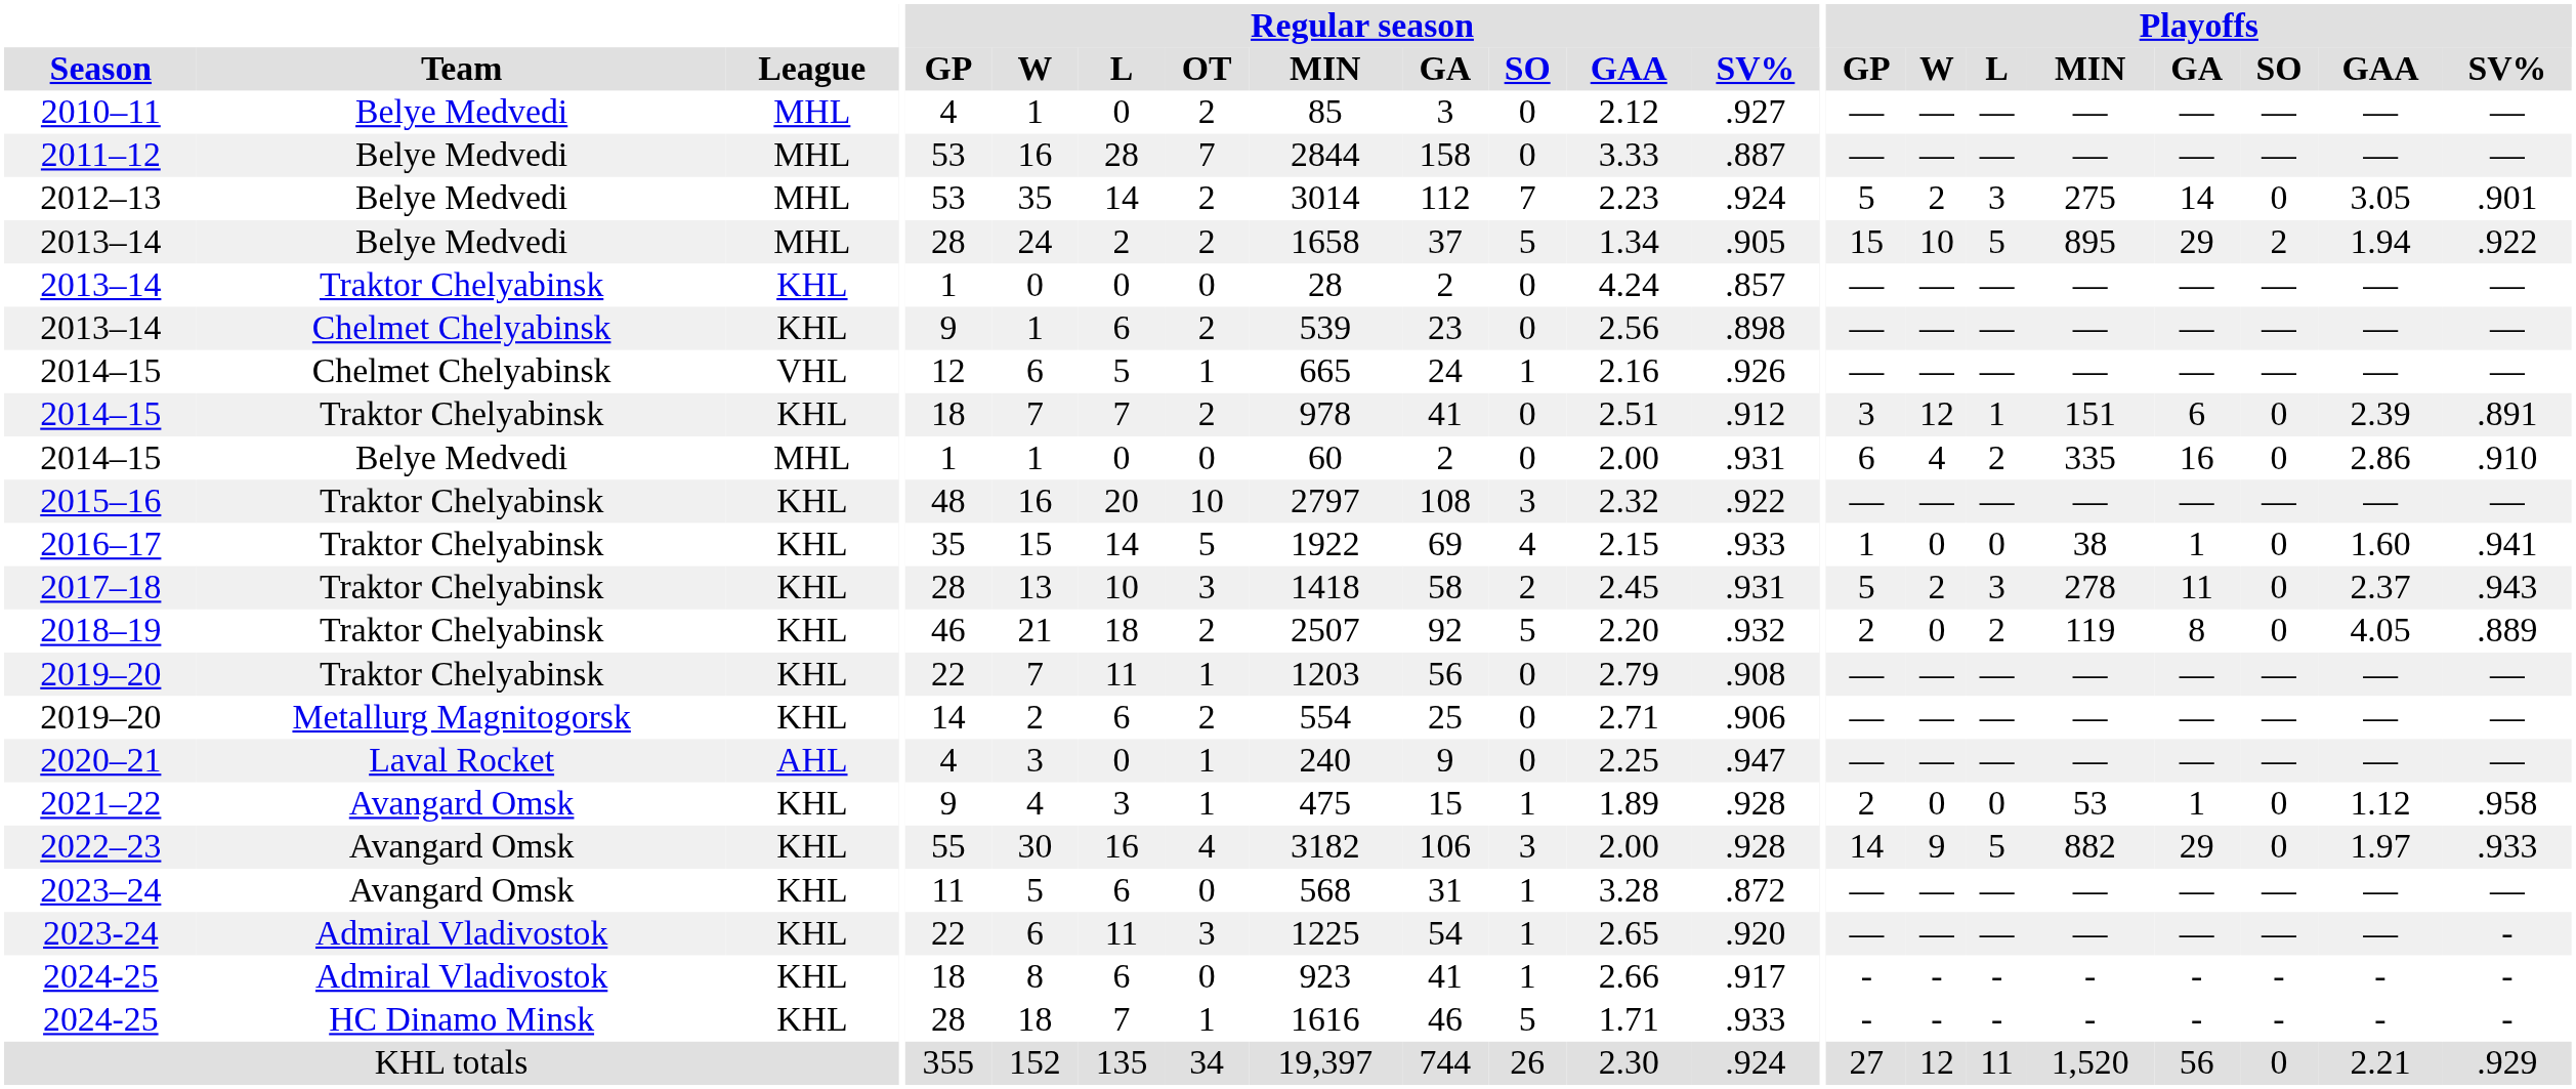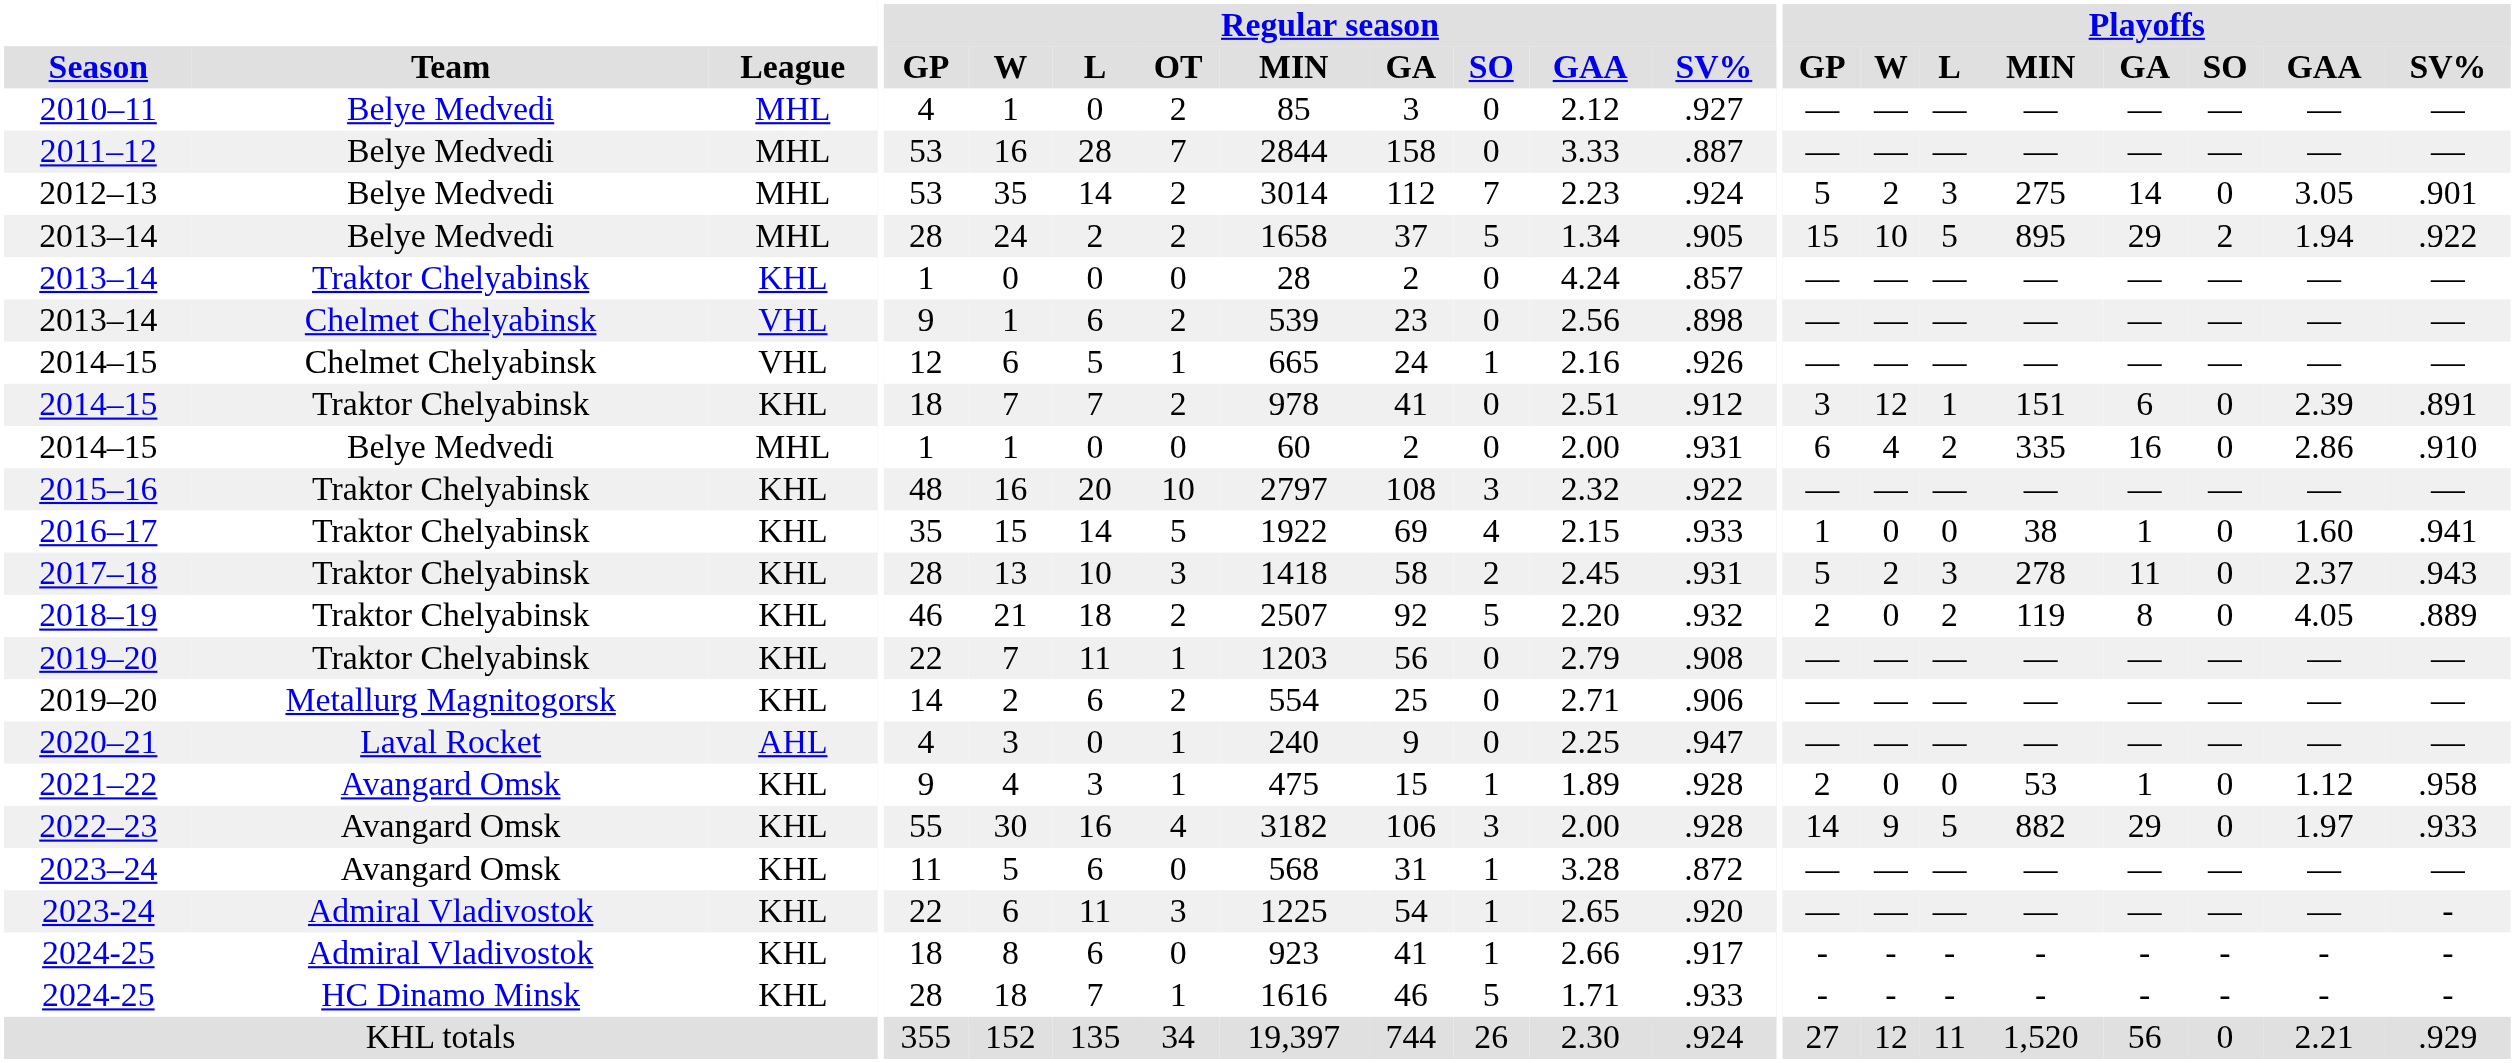 <table border="0" cellpadding="1" cellspacing="0" style="text-align:center; width:75%;">
 <tr bgcolor="#e0e0e0">
 <th colspan="3" bgcolor="#ffffff"></th>
 <th rowspan="99" bgcolor="#ffffff"></th>
 <th colspan="9" bgcolor="#e0e0e0"><a href='#'>Regular season</a></th>
 <th rowspan="99" bgcolor="#ffffff"></th>
 <th colspan="8" bgcolor="#e0e0e0"><a href='#'>Playoffs</a></th>
 </tr>
 <tr bgcolor="#e0e0e0">
 <th><a href='#'>Season</a></th>
 <th>Team</th>
 <th>League</th>
 <th>GP</th>
 <th>W</th>
 <th>L</th>
 <th>OT</th>
 <th>MIN</th>
 <th>GA</th>
 <th><a href='#'>SO</a></th>
 <th><a href='#'>GAA</a></th>
 <th><a href='#'>SV%</a></th>
 <th>GP</th>
 <th>W</th>
 <th>L</th>
 <th>MIN</th>
 <th>GA</th>
 <th>SO</th>
 <th>GAA</th>
 <th>SV%</th>
 </tr>
 <tr>
 <td><a href='#'>2010–11</a></td>
 <td><a href='#'>Belye Medvedi</a></td>
 <td><a href='#'>MHL</a></td>
 <td>4</td>
 <td>1</td>
 <td>0</td>
 <td>2</td>
 <td>85</td>
 <td>3</td>
 <td>0</td>
 <td>2.12</td>
 <td>.927</td>
 <td>—</td>
 <td>—</td>
 <td>—</td>
 <td>—</td>
 <td>—</td>
 <td>—</td>
 <td>—</td>
 <td>—</td>
 </tr>
 <tr bgcolor="#f0f0f0">
 <td><a href='#'>2011–12</a></td>
 <td>Belye Medvedi</td>
 <td>MHL</td>
 <td>53</td>
 <td>16</td>
 <td>28</td>
 <td>7</td>
 <td>2844</td>
 <td>158</td>
 <td>0</td>
 <td>3.33</td>
 <td>.887</td>
 <td>—</td>
 <td>—</td>
 <td>—</td>
 <td>—</td>
 <td>—</td>
 <td>—</td>
 <td>—</td>
 <td>—</td>
 </tr>
 <tr>
 <td>2012–13</td>
 <td>Belye Medvedi</td>
 <td>MHL</td>
 <td>53</td>
 <td>35</td>
 <td>14</td>
 <td>2</td>
 <td>3014</td>
 <td>112</td>
 <td>7</td>
 <td>2.23</td>
 <td>.924</td>
 <td>5</td>
 <td>2</td>
 <td>3</td>
 <td>275</td>
 <td>14</td>
 <td>0</td>
 <td>3.05</td>
 <td>.901</td>
 </tr>
 <tr bgcolor="#f0f0f0">
 <td>2013–14</td>
 <td>Belye Medvedi</td>
 <td>MHL</td>
 <td>28</td>
 <td>24</td>
 <td>2</td>
 <td>2</td>
 <td>1658</td>
 <td>37</td>
 <td>5</td>
 <td>1.34</td>
 <td>.905</td>
 <td>15</td>
 <td>10</td>
 <td>5</td>
 <td>895</td>
 <td>29</td>
 <td>2</td>
 <td>1.94</td>
 <td>.922</td>
 </tr>
 <tr>
 <td><a href='#'>2013–14</a></td>
 <td><a href='#'>Traktor Chelyabinsk</a></td>
 <td><a href='#'>KHL</a></td>
 <td>1</td>
 <td>0</td>
 <td>0</td>
 <td>0</td>
 <td>28</td>
 <td>2</td>
 <td>0</td>
 <td>4.24</td>
 <td>.857</td>
 <td>—</td>
 <td>—</td>
 <td>—</td>
 <td>—</td>
 <td>—</td>
 <td>—</td>
 <td>—</td>
 <td>—</td>
 </tr>
 <tr bgcolor="#f0f0f0">
 <td>2013–14</td>
 <td><a href='#'>Chelmet Chelyabinsk</a></td>
-<td>KHL</td>
+<td><a href='#'>VHL</a></td>
 <td>9</td>
 <td>1</td>
 <td>6</td>
 <td>2</td>
 <td>539</td>
 <td>23</td>
 <td>0</td>
 <td>2.56</td>
 <td>.898</td>
 <td>—</td>
 <td>—</td>
 <td>—</td>
 <td>—</td>
 <td>—</td>
 <td>—</td>
 <td>—</td>
 <td>—</td>
 </tr>
 <tr>
 <td>2014–15</td>
 <td>Chelmet Chelyabinsk</td>
 <td>VHL</td>
 <td>12</td>
 <td>6</td>
 <td>5</td>
 <td>1</td>
 <td>665</td>
 <td>24</td>
 <td>1</td>
 <td>2.16</td>
 <td>.926</td>
 <td>—</td>
 <td>—</td>
 <td>—</td>
 <td>—</td>
 <td>—</td>
 <td>—</td>
 <td>—</td>
 <td>—</td>
 </tr>
 <tr bgcolor="#f0f0f0">
 <td><a href='#'>2014–15</a></td>
 <td>Traktor Chelyabinsk</td>
 <td>KHL</td>
 <td>18</td>
 <td>7</td>
 <td>7</td>
 <td>2</td>
 <td>978</td>
 <td>41</td>
 <td>0</td>
 <td>2.51</td>
 <td>.912</td>
 <td>3</td>
 <td>12</td>
 <td>1</td>
 <td>151</td>
 <td>6</td>
 <td>0</td>
 <td>2.39</td>
 <td>.891</td>
 </tr>
 <tr>
 <td>2014–15</td>
 <td>Belye Medvedi</td>
 <td>MHL</td>
 <td>1</td>
 <td>1</td>
 <td>0</td>
 <td>0</td>
 <td>60</td>
 <td>2</td>
 <td>0</td>
 <td>2.00</td>
 <td>.931</td>
 <td>6</td>
 <td>4</td>
 <td>2</td>
 <td>335</td>
 <td>16</td>
 <td>0</td>
 <td>2.86</td>
 <td>.910</td>
 </tr>
 <tr bgcolor="#f0f0f0">
 <td><a href='#'>2015–16</a></td>
 <td>Traktor Chelyabinsk</td>
 <td>KHL</td>
 <td>48</td>
 <td>16</td>
 <td>20</td>
 <td>10</td>
 <td>2797</td>
 <td>108</td>
 <td>3</td>
 <td>2.32</td>
 <td>.922</td>
 <td>—</td>
 <td>—</td>
 <td>—</td>
 <td>—</td>
 <td>—</td>
 <td>—</td>
 <td>—</td>
 <td>—</td>
 </tr>
 <tr>
 <td><a href='#'>2016–17</a></td>
 <td>Traktor Chelyabinsk</td>
 <td>KHL</td>
 <td>35</td>
 <td>15</td>
 <td>14</td>
 <td>5</td>
 <td>1922</td>
 <td>69</td>
 <td>4</td>
 <td>2.15</td>
 <td>.933</td>
 <td>1</td>
 <td>0</td>
 <td>0</td>
 <td>38</td>
 <td>1</td>
 <td>0</td>
 <td>1.60</td>
 <td>.941</td>
 </tr>
 <tr bgcolor="#f0f0f0">
 <td><a href='#'>2017–18</a></td>
 <td>Traktor Chelyabinsk</td>
 <td>KHL</td>
 <td>28</td>
 <td>13</td>
 <td>10</td>
 <td>3</td>
 <td>1418</td>
 <td>58</td>
 <td>2</td>
 <td>2.45</td>
 <td>.931</td>
 <td>5</td>
 <td>2</td>
 <td>3</td>
 <td>278</td>
 <td>11</td>
 <td>0</td>
 <td>2.37</td>
 <td>.943</td>
 </tr>
 <tr>
 <td><a href='#'>2018–19</a></td>
 <td>Traktor Chelyabinsk</td>
 <td>KHL</td>
 <td>46</td>
 <td>21</td>
 <td>18</td>
 <td>2</td>
 <td>2507</td>
 <td>92</td>
 <td>5</td>
 <td>2.20</td>
 <td>.932</td>
 <td>2</td>
 <td>0</td>
 <td>2</td>
 <td>119</td>
 <td>8</td>
 <td>0</td>
 <td>4.05</td>
 <td>.889</td>
 </tr>
 <tr bgcolor="#f0f0f0">
 <td><a href='#'>2019–20</a></td>
 <td>Traktor Chelyabinsk</td>
 <td>KHL</td>
 <td>22</td>
 <td>7</td>
 <td>11</td>
 <td>1</td>
 <td>1203</td>
 <td>56</td>
 <td>0</td>
 <td>2.79</td>
 <td>.908</td>
 <td>—</td>
 <td>—</td>
 <td>—</td>
 <td>—</td>
 <td>—</td>
 <td>—</td>
 <td>—</td>
 <td>—</td>
 </tr>
 <tr>
 <td>2019–20</td>
 <td><a href='#'>Metallurg Magnitogorsk</a></td>
 <td>KHL</td>
 <td>14</td>
 <td>2</td>
 <td>6</td>
 <td>2</td>
 <td>554</td>
 <td>25</td>
 <td>0</td>
 <td>2.71</td>
 <td>.906</td>
 <td>—</td>
 <td>—</td>
 <td>—</td>
 <td>—</td>
 <td>—</td>
 <td>—</td>
 <td>—</td>
 <td>—</td>
 </tr>
 <tr bgcolor="#f0f0f0">
 <td><a href='#'>2020–21</a></td>
 <td><a href='#'>Laval Rocket</a></td>
 <td><a href='#'>AHL</a></td>
 <td>4</td>
 <td>3</td>
 <td>0</td>
 <td>1</td>
 <td>240</td>
 <td>9</td>
 <td>0</td>
 <td>2.25</td>
 <td>.947</td>
 <td>—</td>
 <td>—</td>
 <td>—</td>
 <td>—</td>
 <td>—</td>
 <td>—</td>
 <td>—</td>
 <td>—</td>
 </tr>
 <tr>
 <td><a href='#'>2021–22</a></td>
 <td><a href='#'>Avangard Omsk</a></td>
 <td>KHL</td>
 <td>9</td>
 <td>4</td>
 <td>3</td>
 <td>1</td>
 <td>475</td>
 <td>15</td>
 <td>1</td>
 <td>1.89</td>
 <td>.928</td>
 <td>2</td>
 <td>0</td>
 <td>0</td>
 <td>53</td>
 <td>1</td>
 <td>0</td>
 <td>1.12</td>
 <td>.958</td>
 </tr>
 <tr bgcolor="#f0f0f0">
 <td><a href='#'>2022–23</a></td>
 <td>Avangard Omsk</td>
 <td>KHL</td>
 <td>55</td>
 <td>30</td>
 <td>16</td>
 <td>4</td>
 <td>3182</td>
 <td>106</td>
 <td>3</td>
 <td>2.00</td>
 <td>.928</td>
 <td>14</td>
 <td>9</td>
 <td>5</td>
 <td>882</td>
 <td>29</td>
 <td>0</td>
 <td>1.97</td>
 <td>.933</td>
 </tr>
 <tr>
 <td><a href='#'>2023–24</a></td>
 <td>Avangard Omsk</td>
 <td>KHL</td>
 <td>11</td>
 <td>5</td>
 <td>6</td>
 <td>0</td>
 <td>568</td>
 <td>31</td>
 <td>1</td>
 <td>3.28</td>
 <td>.872</td>
 <td>—</td>
 <td>—</td>
 <td>—</td>
 <td>—</td>
 <td>—</td>
 <td>—</td>
 <td>—</td>
 <td>—</td>
 </tr>
 <tr bgcolor="#f0f0f0">
 <td><a href='#'>2023-24</a></td>
 <td><a href='#'>Admiral Vladivostok</a></td>
 <td>KHL</td>
 <td>22</td>
 <td>6</td>
 <td>11</td>
 <td>3</td>
 <td>1225</td>
 <td>54</td>
 <td>1</td>
 <td>2.65</td>
 <td>.920</td>
 <td>—</td>
 <td>—</td>
 <td>—</td>
 <td>—</td>
 <td>—</td>
 <td>—</td>
 <td>—</td>
 <td>-</td>
 </tr>
 <tr>
 <td><a href='#'>2024-25</a></td>
 <td><a href='#'>Admiral Vladivostok</a></td>
 <td>KHL</td>
 <td>18</td>
 <td>8</td>
 <td>6</td>
 <td>0</td>
 <td>923</td>
 <td>41</td>
 <td>1</td>
 <td>2.66</td>
 <td>.917</td>
 <td>-</td>
 <td>-</td>
 <td>-</td>
 <td>-</td>
 <td>-</td>
 <td>-</td>
 <td>-</td>
 <td>-</td>
 </tr>
 <tr>
 <td><a href='#'>2024-25</a></td>
 <td><a href='#'>HC Dinamo Minsk</a></td>
 <td>KHL</td>
 <td>28</td>
 <td>18</td>
 <td>7</td>
 <td>1</td>
 <td>1616</td>
 <td>46</td>
 <td>5</td>
 <td>1.71</td>
 <td>.933</td>
 <td>-</td>
 <td>-</td>
 <td>-</td>
 <td>-</td>
 <td>-</td>
 <td>-</td>
 <td>-</td>
 <td>-</td>
 </tr>
 <tr>
 </tr>
 <tr bgcolor="#e0e0e0">
 <td colspan="3">KHL totals</td>
 <td>355</td>
 <td>152</td>
 <td>135</td>
 <td>34</td>
 <td>19,397</td>
 <td>744</td>
 <td>26</td>
 <td>2.30</td>
 <td>.924</td>
 <td>27</td>
 <td>12</td>
 <td>11</td>
 <td>1,520</td>
 <td>56</td>
 <td>0</td>
 <td>2.21</td>
 <td>.929</td>
 </tr>
 </table>
